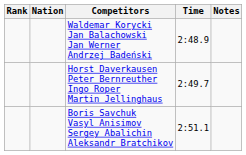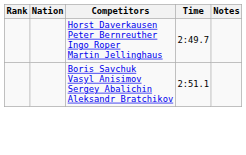 <table class="wikitable sortable" style="text-align:center; font-size:95%">
 <tr>
 <th>Rank</th>
 <th>Nation</th>
 <th>Competitors</th>
 <th>Time</th>
 <th>Notes</th>
-</tr>
-<tr>
-<td></td>
-<td align=left></td>
-<td align=left><a href='#'>Waldemar Korycki</a><br><a href='#'>Jan Balachowski</a><br><a href='#'>Jan Werner</a><br><a href='#'>Andrzej Badeński</a></td>
-<td>2:48.9</td>
-<td></td>
 </tr>
 <tr>
 <td></td>
 <td align=left></td>
 <td align=left><a href='#'>Horst Daverkausen</a><br><a href='#'>Peter Bernreuther</a><br><a href='#'>Ingo Roper</a><br><a href='#'>Martin Jellinghaus</a></td>
 <td>2:49.7</td>
 <td></td>
 </tr>
 <tr>
 <td></td>
 <td align=left></td>
 <td align=left><a href='#'>Boris Savchuk</a><br><a href='#'>Vasyl Anisimov</a><br><a href='#'>Sergey Abalichin</a><br><a href='#'>Aleksandr Bratchikov</a></td>
 <td>2:51.1</td>
 <td></td>
 </tr>
 </table>
